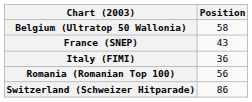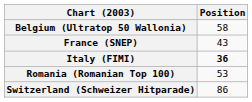 <table class="wikitable sortable plainrowheaders">
 <tr>
 <th>Chart (2003)</th>
 <th>Position</th>
 </tr>
 <tr>
 <th scope="row">Belgium (Ultratop 50 Wallonia)</th>
 <td align="center">58</td>
 </tr>
 <tr>
 <th scope="row">France (SNEP)</th>
 <td align="center">43</td>
 </tr>
 <tr>
 <th scope="row">Italy (FIMI)</th>
-<td align="center">36</td>
+<td align="center"><strong>36</strong></td>
 </tr>
 <tr>
 <th scope="row">Romania (Romanian Top 100)</th>
-<td align="center">56</td>
+<td align="center">53</td>
 </tr>
 <tr>
 <th scope="row">Switzerland (Schweizer Hitparade)</th>
 <td align="center">86</td>
 </tr>
 </table>
